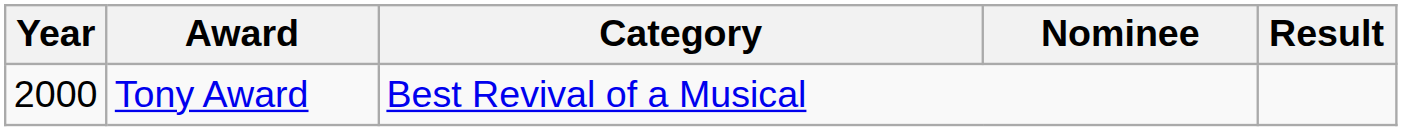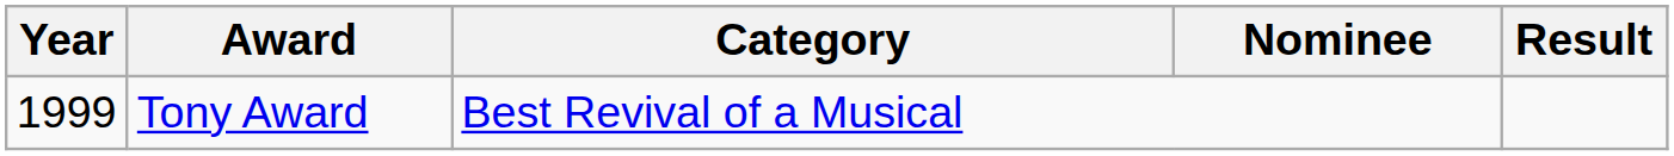 <table class="wikitable" width="95%">
 <tr>
 <th width="5%">Year</th>
 <th width="20%">Award</th>
 <th width="45%">Category</th>
 <th width="20%">Nominee</th>
 <th width="10%">Result</th>
 </tr>
 <tr>
-<td align="center">2000</td>
+<td align="center">1999</td>
 <td><a href='#'>Tony Award</a></td>
 <td colspan="2"><a href='#'>Best Revival of a Musical</a></td>
 <td></td>
 </tr>
 </table>
